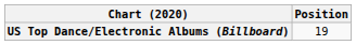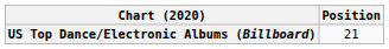 <table class="wikitable plainrowheaders" style="text-align:center">
 <tr>
 <th scope="col">Chart (2020)</th>
 <th scope="col">Position</th>
 </tr>
 <tr>
 <th scope="row">US Top Dance/Electronic Albums (<em>Billboard</em>)</th>
-<td>19</td>
+<td>21</td>
 </tr>
 </table>
